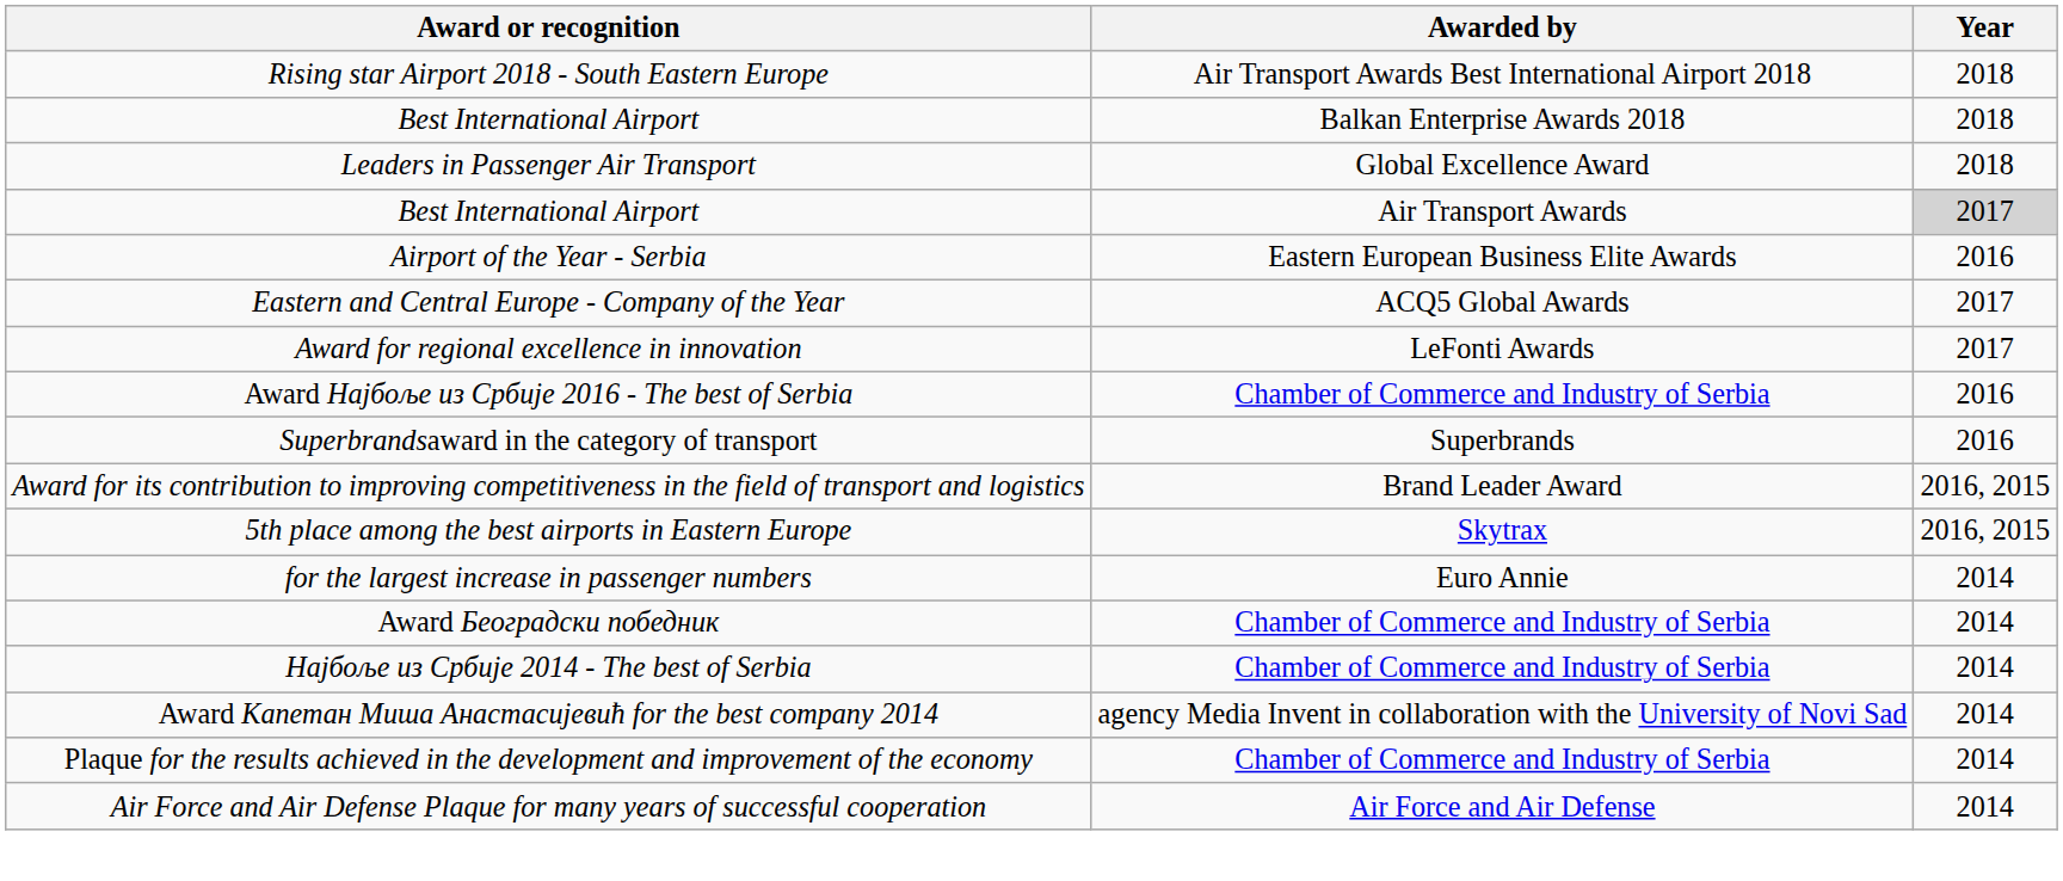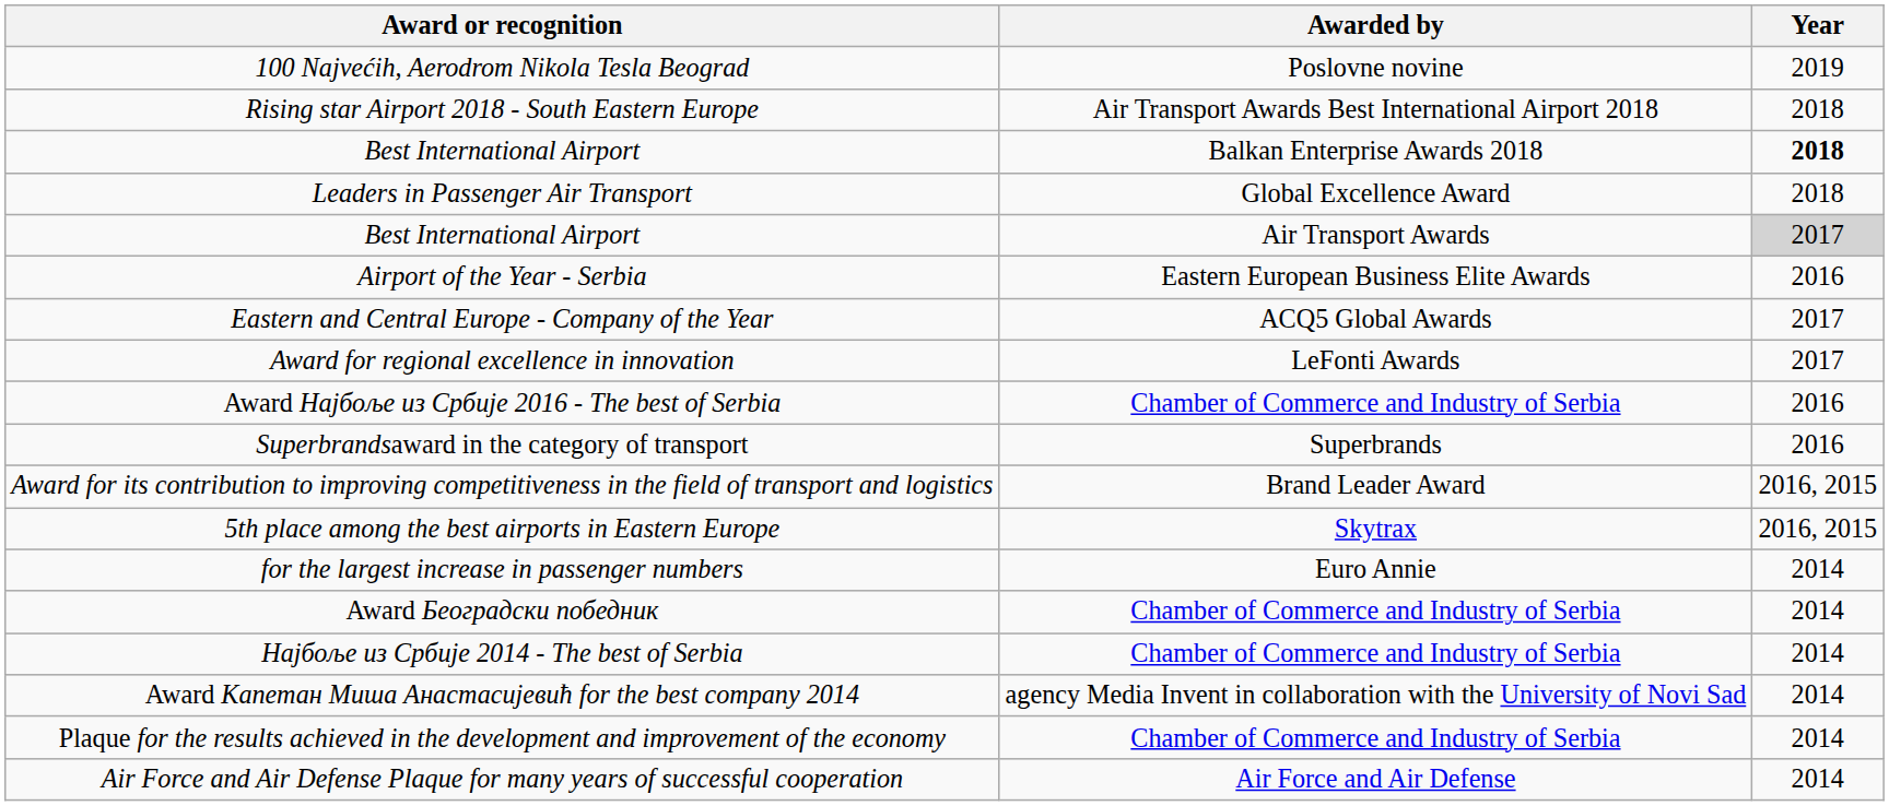 <table class="wikitable" style="text-align:center;">
 <tr>
 <th>Award or recognition</th>
 <th>Awarded by</th>
 <th>Year</th>
+</tr>
+<tr>
+<td><em>100 Najvećih, Aerodrom Nikola Tesla Beograd</em></td>
+<td>Poslovne novine</td>
+<td>2019</td>
 </tr>
 <tr>
 <td><em>Rising star Airport 2018 - South Eastern Europe</em></td>
 <td>Air Transport Awards Best International Airport 2018</td>
 <td>2018</td>
 </tr>
 <tr>
 <td><em>Best International Airport</em></td>
 <td>Balkan Enterprise Awards 2018</td>
-<td>2018</td>
+<td><strong>2018</strong></td>
 </tr>
 <tr>
 <td><em>Leaders in Passenger Air Transport</em></td>
 <td>Global Excellence Award</td>
 <td>2018</td>
 </tr>
 <tr>
 <td><em>Best International Airport </em></td>
 <td>Air Transport Awards</td>
 <td style="background: lightgrey;">2017</td>
 </tr>
 <tr>
 <td><em>Airport of the Year - Serbia</em></td>
 <td>Eastern European Business Elite Awards</td>
 <td>2016</td>
 </tr>
 <tr>
 <td><em>Eastern and Central Europe - Company of the Year</em></td>
 <td>ACQ5 Global Awards</td>
 <td>2017</td>
 </tr>
 <tr>
 <td><em> Award for regional excellence in innovation</em></td>
 <td>LeFonti Awards</td>
 <td>2017</td>
 </tr>
 <tr>
 <td>Award <em>Најбоље из Србије 2016 - The best of Serbia</em></td>
 <td><a href='#'>Chamber of Commerce and Industry of Serbia</a></td>
 <td>2016</td>
 </tr>
 <tr>
 <td><em>Superbrands</em>award  in the category of transport</td>
 <td>Superbrands</td>
 <td>2016</td>
 </tr>
 <tr>
 <td><em>Award for its contribution to improving competitiveness in the field of transport and logistics</em></td>
 <td>Brand Leader Award</td>
 <td>2016, 2015</td>
 </tr>
 <tr>
 <td><em>5th place among the best airports in Eastern Europe</em></td>
 <td><a href='#'>Skytrax</a></td>
 <td>2016, 2015</td>
 </tr>
 <tr>
 <td><em>for the largest increase in passenger numbers</em></td>
 <td>Euro Annie</td>
 <td>2014</td>
 </tr>
 <tr>
 <td>Award <em>Београдски победник</em></td>
 <td><a href='#'>Chamber of Commerce and Industry of Serbia</a></td>
 <td>2014</td>
 </tr>
 <tr>
 <td><em>Најбоље из Србије 2014 - The best of Serbia</em></td>
 <td><a href='#'>Chamber of Commerce and Industry of Serbia</a></td>
 <td>2014</td>
 </tr>
 <tr>
 <td>Award <em>Капетан Миша Анастасијевић for the best company 2014</em></td>
 <td>agency Media Invent in collaboration with the <a href='#'>University of Novi Sad</a></td>
 <td>2014</td>
 </tr>
 <tr>
 <td>Plaque <em>for the results achieved in the development and improvement of the economy</em></td>
 <td><a href='#'>Chamber of Commerce and Industry of Serbia</a></td>
 <td>2014</td>
 </tr>
 <tr>
 <td><em>Air Force and Air Defense Plaque for many years of successful cooperation</em></td>
 <td><a href='#'>Air Force and Air Defense</a></td>
 <td>2014</td>
 </tr>
 </table>
